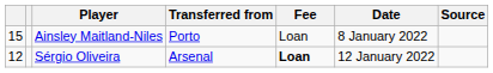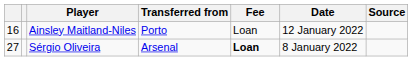 <table class="wikitable sortable">
 <tr>
 <th></th>
 <th></th>
 <th scope=col>Player</th>
 <th>Transferred from</th>
 <th !scope=col; style="width: 65px;">Fee</th>
 <th scope=col>Date</th>
 <th scope=col>Source</th>
 </tr>
 <tr>
-<td align=center>15</td>
+<td align=center>16</td>
 <td align=center></td>
 <td> <a href='#'>Ainsley Maitland-Niles</a></td>
 <td> <a href='#'>Porto</a></td>
 <td>Loan</td>
-<td>8 January 2022</td>
+<td>12 January 2022</td>
 <td></td>
 </tr>
 <tr>
-<td align=center>12</td>
+<td align=center>27</td>
 <td align=center></td>
 <td> <a href='#'>Sérgio Oliveira</a></td>
 <td> <a href='#'>Arsenal</a></td>
 <td><strong>Loan</strong></td>
-<td>12 January 2022</td>
+<td>8 January 2022</td>
 <td></td>
 </tr>
 </table>
